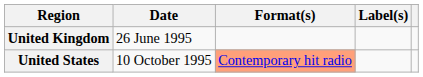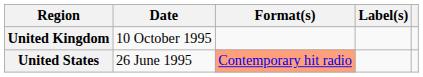 <table class="wikitable plainrowheaders">
 <tr>
 <th scope="col">Region</th>
 <th scope="col">Date</th>
 <th scope="col">Format(s)</th>
 <th scope="col">Label(s)</th>
 <th scope="col"></th>
 </tr>
 <tr>
 <th scope="row">United Kingdom</th>
-<td>26 June 1995</td>
+<td>10 October 1995</td>
 <td></td>
 <td></td>
 <td></td>
 </tr>
 <tr>
 <th scope="row">United States</th>
-<td>10 October 1995</td>
+<td>26 June 1995</td>
 <td style="background: lightsalmon;"><a href='#'>Contemporary hit radio</a></td>
 <td></td>
 <td></td>
 </tr>
 </table>
